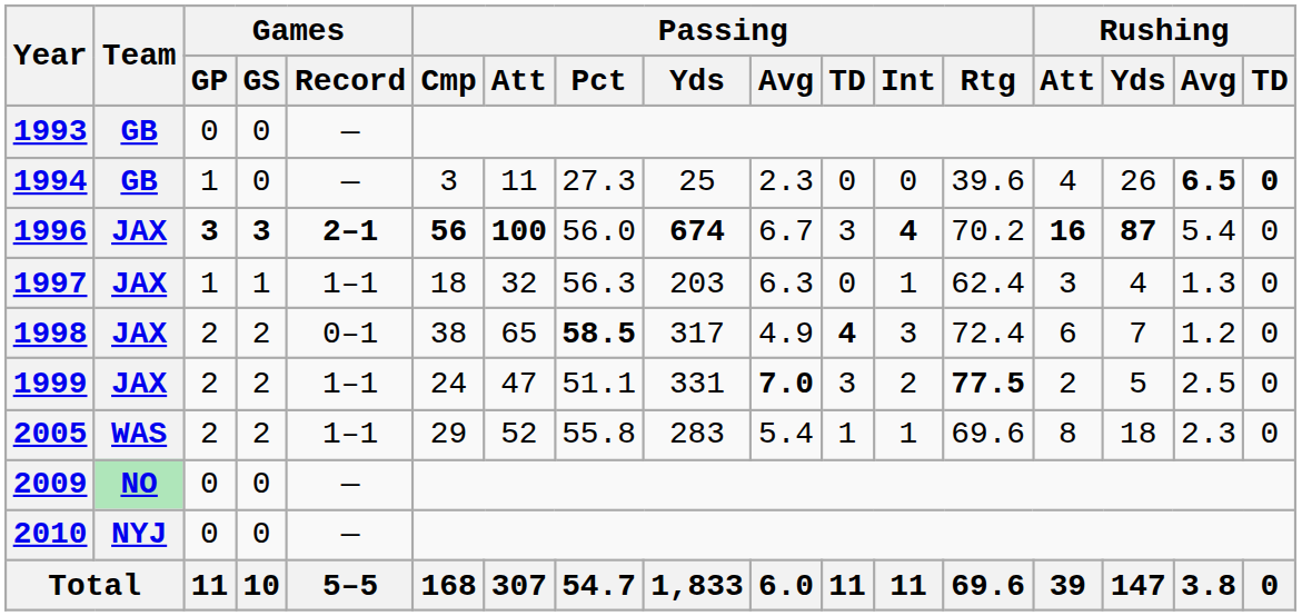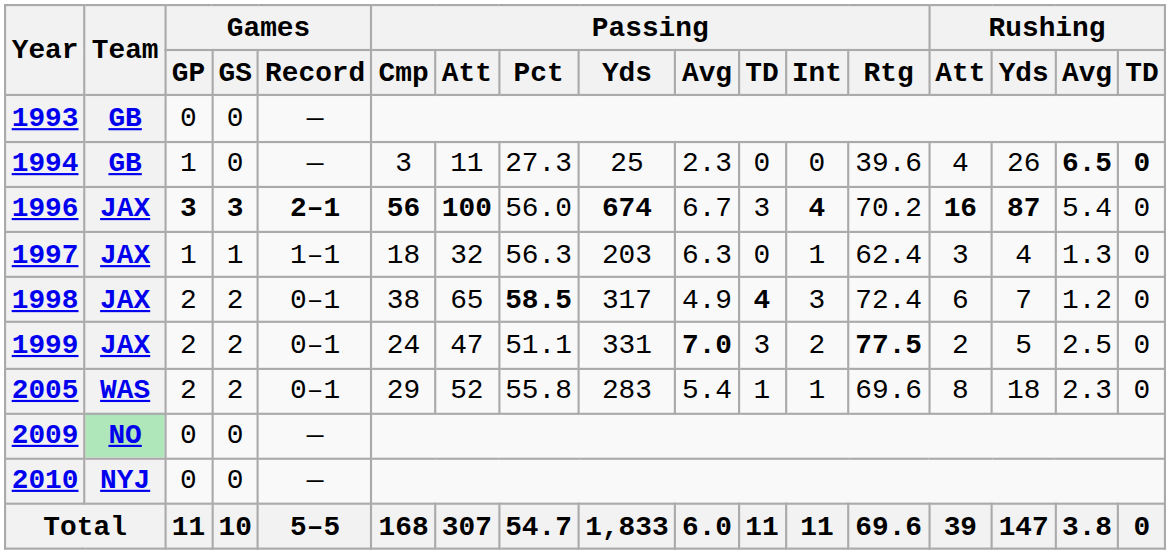 <table class="wikitable" style="text-align: center;">
 <tr>
 <th rowspan="2">Year</th>
 <th rowspan="2">Team</th>
 <th colspan="3">Games</th>
 <th colspan="8">Passing</th>
 <th colspan="4">Rushing</th>
 </tr>
 <tr>
 <th>GP</th>
 <th>GS</th>
 <th>Record</th>
 <th>Cmp</th>
 <th>Att</th>
 <th>Pct</th>
 <th>Yds</th>
 <th>Avg</th>
 <th>TD</th>
 <th>Int</th>
 <th>Rtg</th>
 <th>Att</th>
 <th>Yds</th>
 <th>Avg</th>
 <th>TD</th>
 </tr>
 <tr>
 <th><a href='#'>1993</a></th>
 <th><a href='#'>GB</a></th>
 <td>0</td>
 <td>0</td>
 <td>—</td>
 <td colspan="16"></td>
 </tr>
 <tr>
 <th><a href='#'>1994</a></th>
 <th><a href='#'>GB</a></th>
 <td>1</td>
 <td>0</td>
 <td>—</td>
 <td>3</td>
 <td>11</td>
 <td>27.3</td>
 <td>25</td>
 <td>2.3</td>
 <td>0</td>
 <td>0</td>
 <td>39.6</td>
 <td>4</td>
 <td>26</td>
 <td><strong>6.5</strong></td>
 <td><strong>0</strong></td>
 </tr>
 <tr>
 <th><a href='#'>1996</a></th>
 <th><a href='#'>JAX</a></th>
 <td><strong>3</strong></td>
 <td><strong>3</strong></td>
 <td><strong>2–1</strong></td>
 <td><strong>56</strong></td>
 <td><strong>100</strong></td>
 <td>56.0</td>
 <td><strong>674</strong></td>
 <td>6.7</td>
 <td>3</td>
 <td><strong>4</strong></td>
 <td>70.2</td>
 <td><strong>16</strong></td>
 <td><strong>87</strong></td>
 <td>5.4</td>
 <td>0</td>
 </tr>
 <tr>
 <th><a href='#'>1997</a></th>
 <th><a href='#'>JAX</a></th>
 <td>1</td>
 <td>1</td>
 <td>1–1</td>
 <td>18</td>
 <td>32</td>
 <td>56.3</td>
 <td>203</td>
 <td>6.3</td>
 <td>0</td>
 <td>1</td>
 <td>62.4</td>
 <td>3</td>
 <td>4</td>
 <td>1.3</td>
 <td>0</td>
 </tr>
 <tr>
 <th><a href='#'>1998</a></th>
 <th><a href='#'>JAX</a></th>
 <td>2</td>
 <td>2</td>
 <td>0–1</td>
 <td>38</td>
 <td>65</td>
 <td><strong>58.5</strong></td>
 <td>317</td>
 <td>4.9</td>
 <td><strong>4</strong></td>
 <td>3</td>
 <td>72.4</td>
 <td>6</td>
 <td>7</td>
 <td>1.2</td>
 <td>0</td>
 </tr>
 <tr>
 <th><a href='#'>1999</a></th>
 <th><a href='#'>JAX</a></th>
 <td>2</td>
 <td>2</td>
-<td>1–1</td>
+<td>0–1</td>
 <td>24</td>
 <td>47</td>
 <td>51.1</td>
 <td>331</td>
 <td><strong>7.0</strong></td>
 <td>3</td>
 <td>2</td>
 <td><strong>77.5</strong></td>
 <td>2</td>
 <td>5</td>
 <td>2.5</td>
 <td>0</td>
 </tr>
 <tr>
 <th><a href='#'>2005</a></th>
 <th><a href='#'>WAS</a></th>
 <td>2</td>
 <td>2</td>
-<td>1–1</td>
+<td>0–1</td>
 <td>29</td>
 <td>52</td>
 <td>55.8</td>
 <td>283</td>
 <td>5.4</td>
 <td>1</td>
 <td>1</td>
 <td>69.6</td>
 <td>8</td>
 <td>18</td>
 <td>2.3</td>
 <td>0</td>
 </tr>
 <tr>
 <th><a href='#'>2009</a></th>
 <th style="background:#afe6ba;"><a href='#'>NO</a></th>
 <td>0</td>
 <td>0</td>
 <td>—</td>
 <td colspan="16"></td>
 </tr>
 <tr>
 <th><a href='#'>2010</a></th>
 <th><a href='#'>NYJ</a></th>
 <td>0</td>
 <td>0</td>
 <td>—</td>
 <td colspan="16"></td>
 </tr>
 <tr>
 <th colspan="2">Total</th>
 <th>11</th>
 <th>10</th>
 <th>5–5</th>
 <th>168</th>
 <th>307</th>
 <th>54.7</th>
 <th>1,833</th>
 <th>6.0</th>
 <th>11</th>
 <th>11</th>
 <th>69.6</th>
 <th>39</th>
 <th>147</th>
 <th>3.8</th>
 <th>0</th>
 </tr>
 </table>
